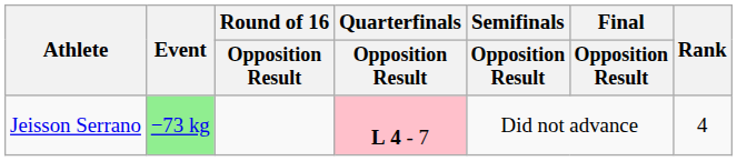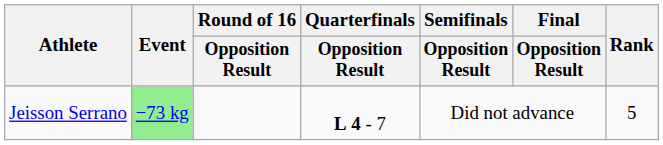 <table class="wikitable" style="font-size:90%;">
 <tr>
 <th rowspan=2>Athlete</th>
 <th rowspan=2>Event</th>
 <th>Round of 16</th>
 <th>Quarterfinals</th>
 <th>Semifinals</th>
 <th>Final</th>
 <th rowspan=2>Rank</th>
 </tr>
 <tr style="font-size:95%">
 <th>Opposition<br>Result</th>
 <th>Opposition<br>Result</th>
 <th>Opposition<br>Result</th>
 <th>Opposition<br>Result</th>
 </tr>
 <tr align=center>
 <td align=left><a href='#'>Jeisson Serrano</a></td>
 <td align=left style="background: lightgreen;"><a href='#'>−73 kg</a></td>
 <td></td>
-<td style="background: pink;"><br><strong>L</strong> <strong>4</strong> - 7</td>
+<td><br><strong>L</strong> <strong>4</strong> - 7</td>
 <td colspan=2>Did not advance</td>
-<td>4</td>
+<td>5</td>
 </tr>
 </table>
